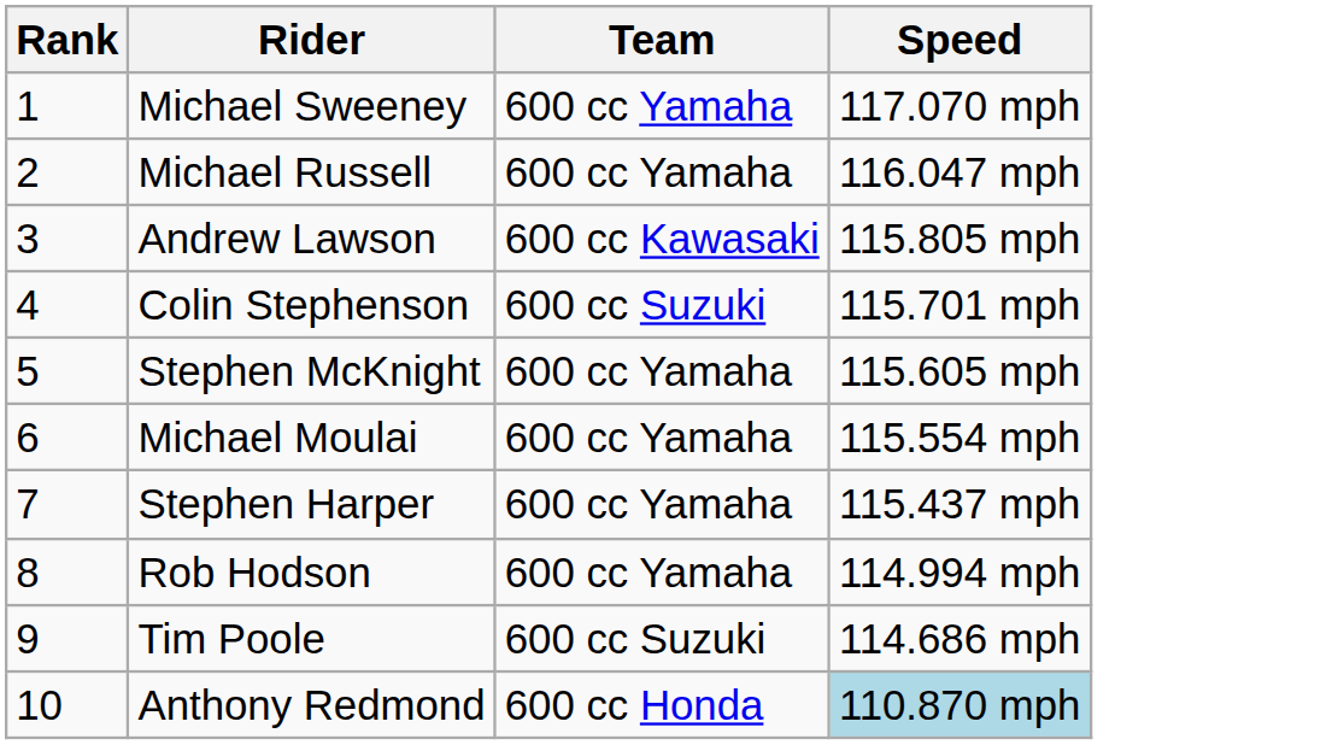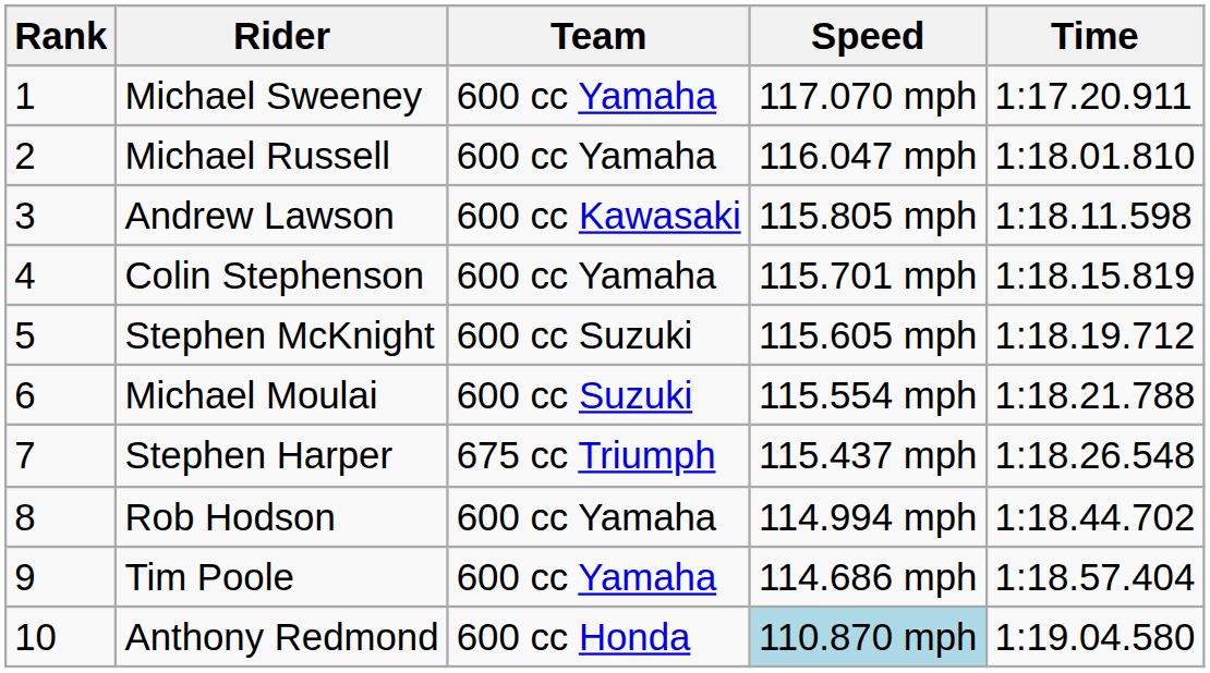 <table class="wikitable" style="font-size: 95%;">
 <tr style="background:#efefef;">
 <th>Rank</th>
 <th>Rider</th>
 <th>Team</th>
 <th>Speed</th>
+<th>Time</th>
 </tr>
 <tr>
 <td>1</td>
 <td>  Michael Sweeney</td>
 <td>600 cc <a href='#'>Yamaha</a></td>
 <td>117.070 mph</td>
+<td>1:17.20.911</td>
 </tr>
 <tr>
 <td>2</td>
 <td> Michael Russell</td>
 <td>600 cc Yamaha</td>
 <td>116.047 mph</td>
+<td>1:18.01.810</td>
 </tr>
 <tr>
 <td>3</td>
 <td> Andrew Lawson</td>
 <td>600 cc <a href='#'>Kawasaki</a></td>
 <td>115.805 mph</td>
+<td>1:18.11.598</td>
 </tr>
 <tr>
 <td>4</td>
 <td>  Colin Stephenson</td>
-<td>600 cc <a href='#'>Suzuki</a></td>
+<td>600 cc Yamaha</td>
 <td>115.701 mph</td>
+<td>1:18.15.819</td>
 </tr>
 <tr>
 <td>5</td>
 <td> Stephen McKnight</td>
-<td>600 cc Yamaha</td>
+<td>600 cc Suzuki</td>
 <td>115.605 mph</td>
+<td>1:18.19.712</td>
 </tr>
 <tr>
 <td>6</td>
 <td> Michael Moulai</td>
-<td>600 cc Yamaha</td>
+<td>600 cc <a href='#'>Suzuki</a></td>
 <td>115.554 mph</td>
+<td>1:18.21.788</td>
 </tr>
 <tr>
 <td>7</td>
 <td> Stephen Harper</td>
-<td>600 cc Yamaha</td>
+<td>675 cc <a href='#'>Triumph</a></td>
 <td>115.437 mph</td>
+<td>1:18.26.548</td>
 </tr>
 <tr>
 <td>8</td>
 <td> Rob Hodson</td>
 <td>600 cc Yamaha</td>
 <td>114.994 mph</td>
+<td>1:18.44.702</td>
 </tr>
 <tr>
 <td>9</td>
 <td> Tim Poole</td>
-<td>600 cc Suzuki</td>
+<td>600 cc <a href='#'>Yamaha</a></td>
 <td>114.686 mph</td>
+<td>1:18.57.404</td>
 </tr>
 <tr>
 <td>10</td>
 <td> Anthony Redmond</td>
 <td>600 cc <a href='#'>Honda</a></td>
 <td style="background: lightblue;">110.870 mph</td>
+<td>1:19.04.580</td>
 </tr>
 </table>
